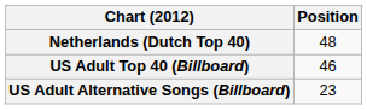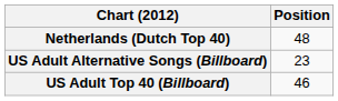 <table class="wikitable sortable plainrowheaders">
 <tr>
 <th>Chart (2012)</th>
 <th>Position</th>
 </tr>
 <tr>
 <th scope=row>Netherlands (Dutch Top 40)</th>
 <td style="text-align:center;">48</td>
 </tr>
 <tr>
+<th scope=row>US Adult Alternative Songs (<em>Billboard</em>)</th>
+<td style="text-align:center;">23</td>
+</tr>
+<tr>
 <th scope=row>US Adult Top 40 (<em>Billboard</em>)</th>
 <td style="text-align:center;">46</td>
 </tr>
-<tr>
-<th scope=row>US Adult Alternative Songs (<em>Billboard</em>)</th>
-<td style="text-align:center;">23</td>
-</tr>
 </table>
